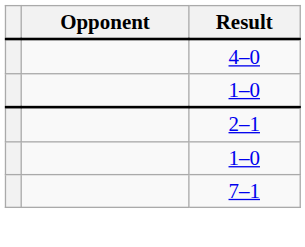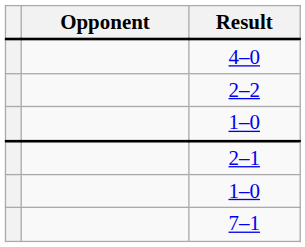 <table class="wikitable plainrowheaders" style="text-align:center;margin-left:1em;float:right;clear:right;min-width:226px">
 <tr>
 <th scope="col"></th>
 <th scope="col">Opponent</th>
 <th scope="col">Result</th>
 </tr>
 <tr style="border-top:2px solid black">
 <th scope="row" style="text-align:center"></th>
 <td align="left"></td>
 <td><a href='#'>4–0</a></td>
+</tr>
+<tr>
+<th scope="row" style="text-align:center"></th>
+<td align="left"></td>
+<td><a href='#'>2–2</a></td>
 </tr>
 <tr>
 <th scope="row" style="text-align:center"></th>
 <td align="left"></td>
 <td><a href='#'>1–0</a></td>
 </tr>
 <tr style="border-top:2px solid black">
 <th scope="row" style="text-align:center"></th>
 <td align="left"></td>
 <td><a href='#'>2–1</a> </td>
 </tr>
 <tr>
 <th scope="row" style="text-align:center"></th>
 <td align="left"></td>
 <td><a href='#'>1–0</a></td>
 </tr>
 <tr>
 <th scope="row" style="text-align:center"></th>
 <td align="left"></td>
 <td><a href='#'>7–1</a></td>
 </tr>
 </table>
